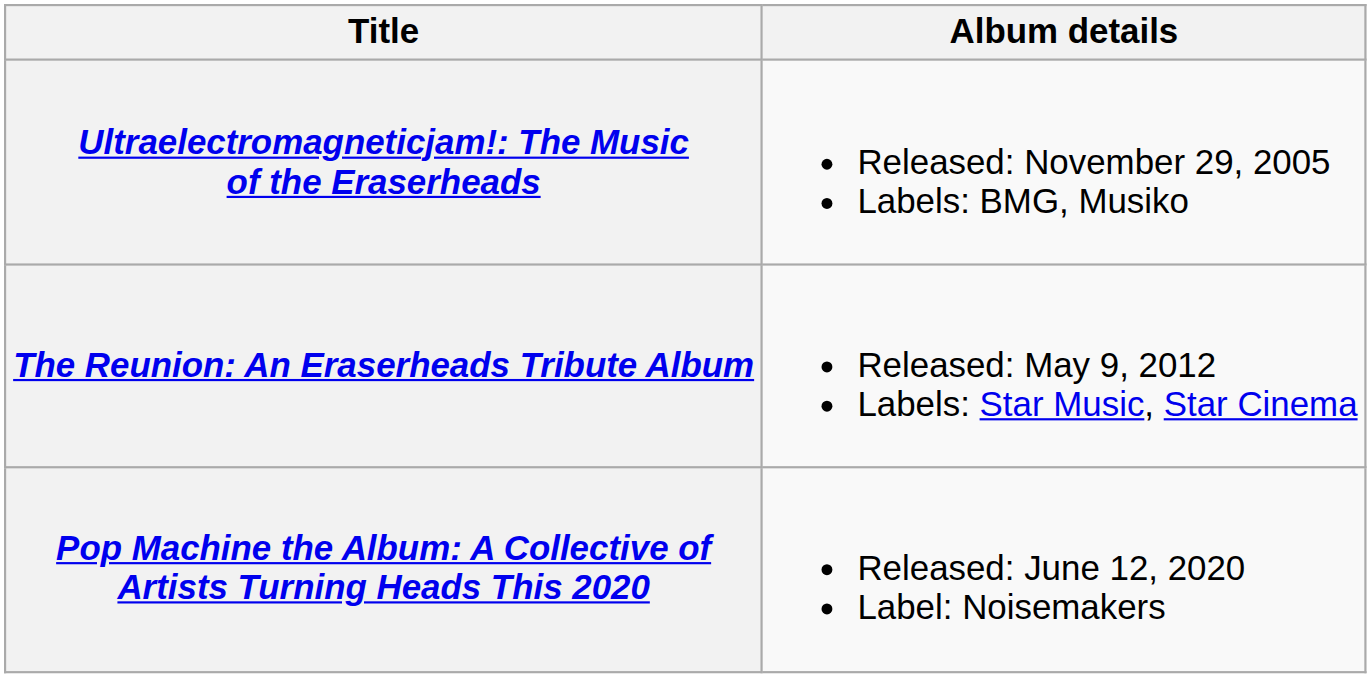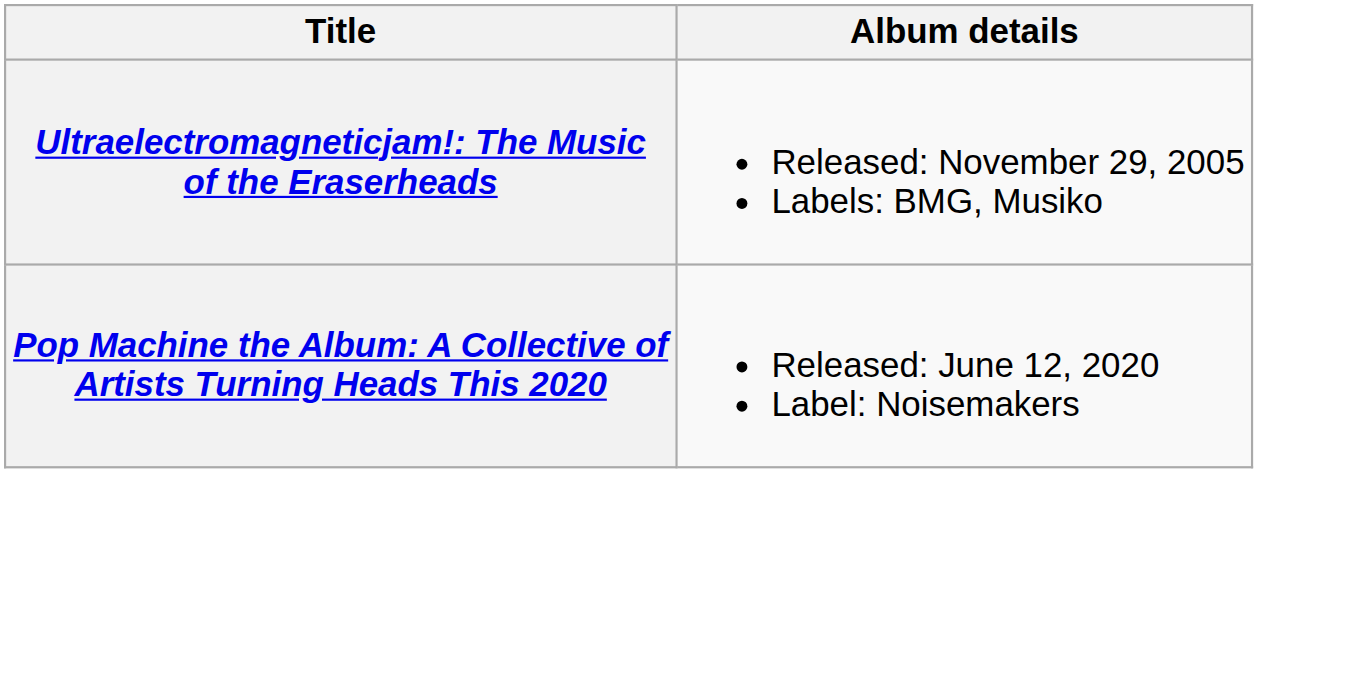 <table class="wikitable plainrowheaders">
 <tr>
 <th>Title</th>
 <th>Album details</th>
 </tr>
 <tr>
 <th scope="row"><em><a href='#'>Ultraelectromagneticjam!: The Music <br> of the Eraserheads</a></em></th>
 <td><br><ul><li>Released: November 29, 2005</li><li>Labels: BMG, Musiko</li></ul></td>
 </tr>
 <tr>
-<th scope="row"><em><a href='#'>The Reunion: An Eraserheads Tribute Album</a></em></th>
-<td><br><ul><li>Released: May 9, 2012</li><li>Labels: <a href='#'>Star Music</a>, <a href='#'>Star Cinema</a></li></ul></td>
-</tr>
-<tr>
 <th scope="row"><em><a href='#'>Pop Machine the Album: A Collective of <br>Artists Turning Heads This 2020</a></em></th>
 <td><br><ul><li>Released: June 12, 2020</li><li>Label: Noisemakers</li></ul></td>
 </tr>
 </table>
